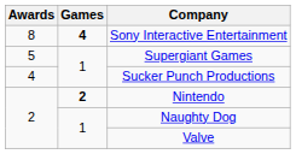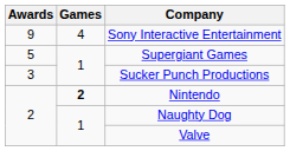 <table class="wikitable floatright" rowspan="2" style="text-align:center;" background: #f6e39c;>
 <tr>
 <th scope="col">Awards</th>
 <th scope="col">Games</th>
 <th scope="col">Company</th>
 </tr>
 <tr>
-<td>8</td>
-<td><strong>4</strong></td>
+<td>9</td>
+<td>4</td>
 <td><a href='#'>Sony Interactive Entertainment</a></td>
 </tr>
 <tr>
 <td>5</td>
 <td rowspan=2>1</td>
 <td><a href='#'>Supergiant Games</a></td>
 </tr>
 <tr>
-<td>4</td>
+<td>3</td>
 <td><a href='#'>Sucker Punch Productions</a></td>
 </tr>
 <tr>
 <td rowspan=3>2</td>
 <td><strong>2</strong></td>
 <td><a href='#'>Nintendo</a></td>
 </tr>
 <tr>
 <td rowspan=2>1</td>
 <td><a href='#'>Naughty Dog</a></td>
 </tr>
 <tr>
 <td><a href='#'>Valve</a></td>
 </tr>
 </table>
